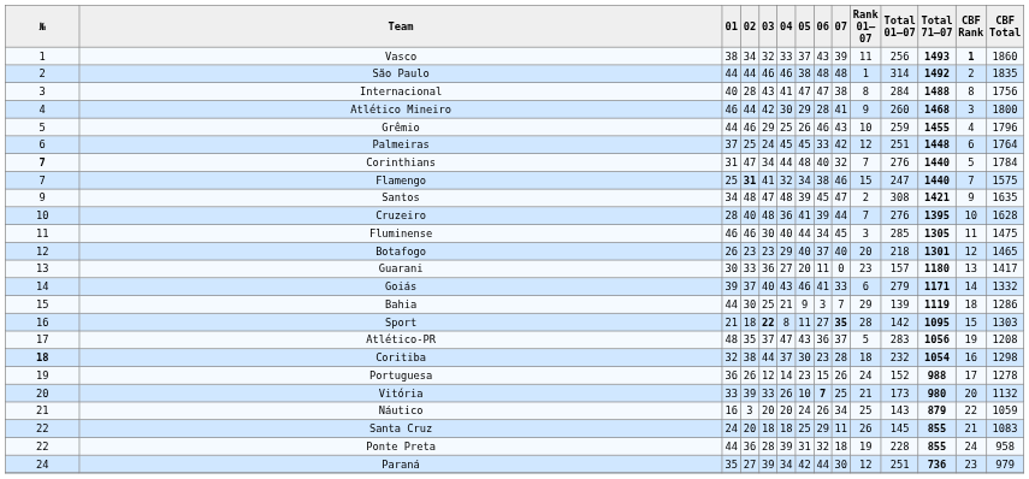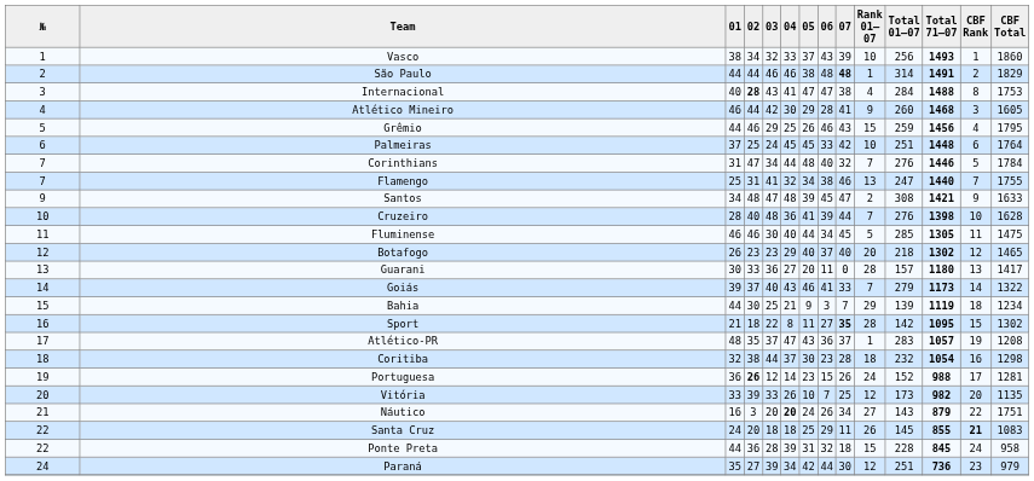 <table cellpadding=3 cellspacing=0 width=100% width=50% border=1 style="border-collapse:collapse"|>
 <tr align=center>
 <th bgcolor=#efefef width=10%>№</th>
 <th bgcolor=#efefef width=100%>Team</th>
 <th bgcolor=#efefef width=10%>01</th>
 <th bgcolor=#efefef width=10%>02</th>
 <th bgcolor=#efefef width=10%>03</th>
 <th bgcolor=#efefef width=10%>04</th>
 <th bgcolor=#efefef width=10%>05</th>
 <th bgcolor=#efefef width=10%>06</th>
 <th bgcolor=#efefef width=10%>07</th>
 <th bgcolor=#efefef width=20%>Rank 01–07</th>
 <th bgcolor=#efefef width=20%>Total 01–07</th>
 <th bgcolor=#efefef width=30%>Total 71–07</th>
 <th bgcolor=#efefef width=30%>CBF Rank</th>
 <th bgcolor=#efefef width=30%>CBF Total</th>
 </tr>
 <tr align=center bgcolor=#F5FAFF>
 <td>1</td>
 <td>Vasco</td>
 <td>38</td>
 <td>34</td>
 <td>32</td>
 <td>33</td>
 <td>37</td>
 <td>43</td>
 <td>39</td>
-<td>11</td>
+<td>10</td>
 <td>256</td>
 <td><strong>1493</strong></td>
-<td><strong>1</strong></td>
+<td>1</td>
 <td>1860</td>
 </tr>
 <tr align=center bgcolor=#D0E7FF>
 <td>2</td>
 <td>São Paulo</td>
 <td>44</td>
 <td>44</td>
 <td>46</td>
 <td>46</td>
 <td>38</td>
 <td>48</td>
-<td>48</td>
+<td><strong>48</strong></td>
 <td>1</td>
 <td>314</td>
-<td><strong>1492</strong></td>
+<td><strong>1491</strong></td>
 <td>2</td>
-<td>1835</td>
+<td>1829</td>
 </tr>
 <tr align=center bgcolor=#F5FAFF>
 <td>3</td>
 <td>Internacional</td>
 <td>40</td>
-<td>28</td>
+<td><strong>28</strong></td>
 <td>43</td>
 <td>41</td>
 <td>47</td>
 <td>47</td>
 <td>38</td>
-<td>8</td>
+<td>4</td>
 <td>284</td>
 <td><strong>1488</strong></td>
 <td>8</td>
-<td>1756</td>
+<td>1753</td>
 </tr>
 <tr align=center bgcolor=#D0E7FF>
 <td>4</td>
 <td>Atlético Mineiro</td>
 <td>46</td>
 <td>44</td>
 <td>42</td>
 <td>30</td>
 <td>29</td>
 <td>28</td>
 <td>41</td>
 <td>9</td>
 <td>260</td>
 <td><strong>1468</strong></td>
 <td>3</td>
-<td>1800</td>
+<td>1605</td>
 </tr>
 <tr align=center bgcolor=#F5FAFF>
 <td>5</td>
 <td>Grêmio</td>
 <td>44</td>
 <td>46</td>
 <td>29</td>
 <td>25</td>
 <td>26</td>
 <td>46</td>
 <td>43</td>
-<td>10</td>
+<td>15</td>
 <td>259</td>
-<td><strong>1455</strong></td>
+<td><strong>1456</strong></td>
 <td>4</td>
-<td>1796</td>
+<td>1795</td>
 </tr>
 <tr align=center bgcolor=#D0E7FF>
 <td>6</td>
 <td>Palmeiras</td>
 <td>37</td>
 <td>25</td>
 <td>24</td>
 <td>45</td>
 <td>45</td>
 <td>33</td>
 <td>42</td>
-<td>12</td>
+<td>10</td>
 <td>251</td>
 <td><strong>1448</strong></td>
 <td>6</td>
 <td>1764</td>
 </tr>
 <tr align=center bgcolor=#F5FAFF>
-<td><strong>7</strong></td>
+<td>7</td>
 <td>Corinthians</td>
 <td>31</td>
 <td>47</td>
 <td>34</td>
 <td>44</td>
 <td>48</td>
 <td>40</td>
 <td>32</td>
 <td>7</td>
 <td>276</td>
-<td><strong>1440</strong></td>
+<td><strong>1446</strong></td>
 <td>5</td>
 <td>1784</td>
 </tr>
 <tr align=center bgcolor=#D0E7FF>
 <td>7</td>
 <td>Flamengo</td>
 <td>25</td>
-<td><strong>31</strong></td>
+<td>31</td>
 <td>41</td>
 <td>32</td>
 <td>34</td>
 <td>38</td>
 <td>46</td>
-<td>15</td>
+<td>13</td>
 <td>247</td>
 <td><strong>1440</strong></td>
 <td>7</td>
-<td>1575</td>
+<td>1755</td>
 </tr>
 <tr align=center bgcolor=#F5FAFF>
 <td>9</td>
 <td>Santos</td>
 <td>34</td>
 <td>48</td>
 <td>47</td>
 <td>48</td>
 <td>39</td>
 <td>45</td>
 <td>47</td>
 <td>2</td>
 <td>308</td>
 <td><strong>1421</strong></td>
 <td>9</td>
-<td>1635</td>
+<td>1633</td>
 </tr>
 <tr align=center bgcolor=#D0E7FF>
 <td>10</td>
 <td>Cruzeiro</td>
 <td>28</td>
 <td>40</td>
 <td>48</td>
 <td>36</td>
 <td>41</td>
 <td>39</td>
 <td>44</td>
 <td>7</td>
 <td>276</td>
-<td><strong>1395</strong></td>
+<td><strong>1398</strong></td>
 <td>10</td>
 <td>1628</td>
 </tr>
 <tr align=center bgcolor=#F5FAFF>
 <td>11</td>
 <td>Fluminense</td>
 <td>46</td>
 <td>46</td>
 <td>30</td>
 <td>40</td>
 <td>44</td>
 <td>34</td>
 <td>45</td>
-<td>3</td>
+<td>5</td>
 <td>285</td>
 <td><strong>1305</strong></td>
 <td>11</td>
 <td>1475</td>
 </tr>
 <tr align=center bgcolor=#D0E7FF>
 <td>12</td>
 <td>Botafogo</td>
 <td>26</td>
 <td>23</td>
 <td>23</td>
 <td>29</td>
 <td>40</td>
 <td>37</td>
 <td>40</td>
 <td>20</td>
 <td>218</td>
-<td><strong>1301</strong></td>
+<td><strong>1302</strong></td>
 <td>12</td>
 <td>1465</td>
 </tr>
 <tr align=center bgcolor=#F5FAFF>
 <td>13</td>
 <td>Guarani</td>
 <td>30</td>
 <td>33</td>
 <td>36</td>
 <td>27</td>
 <td>20</td>
 <td>11</td>
 <td>0</td>
-<td>23</td>
+<td>28</td>
 <td>157</td>
 <td><strong>1180</strong></td>
 <td>13</td>
 <td>1417</td>
 </tr>
 <tr align=center bgcolor=#D0E7FF>
 <td>14</td>
 <td>Goiás</td>
 <td>39</td>
 <td>37</td>
 <td>40</td>
 <td>43</td>
 <td>46</td>
 <td>41</td>
 <td>33</td>
-<td>6</td>
+<td>7</td>
 <td>279</td>
-<td><strong>1171</strong></td>
+<td><strong>1173</strong></td>
 <td>14</td>
-<td>1332</td>
+<td>1322</td>
 </tr>
 <tr align=center bgcolor=#F5FAFF>
 <td>15</td>
 <td>Bahia</td>
 <td>44</td>
 <td>30</td>
 <td>25</td>
 <td>21</td>
 <td>9</td>
 <td>3</td>
 <td>7</td>
 <td>29</td>
 <td>139</td>
 <td><strong>1119</strong></td>
 <td>18</td>
-<td>1286</td>
+<td>1234</td>
 </tr>
 <tr align=center bgcolor=#D0E7FF>
 <td>16</td>
 <td>Sport</td>
 <td>21</td>
 <td>18</td>
-<td><strong>22</strong></td>
+<td>22</td>
 <td>8</td>
 <td>11</td>
 <td>27</td>
 <td><strong>35</strong></td>
 <td>28</td>
 <td>142</td>
 <td><strong>1095</strong></td>
 <td>15</td>
-<td>1303</td>
+<td>1302</td>
 </tr>
 <tr align=center bgcolor=#F5FAFF>
 <td>17</td>
 <td>Atlético-PR</td>
 <td>48</td>
 <td>35</td>
 <td>37</td>
 <td>47</td>
 <td>43</td>
 <td>36</td>
 <td>37</td>
-<td>5</td>
+<td>1</td>
 <td>283</td>
-<td><strong>1056</strong></td>
+<td><strong>1057</strong></td>
 <td>19</td>
 <td>1208</td>
 </tr>
 <tr align=center bgcolor=#D0E7FF>
-<td><strong>18</strong></td>
+<td>18</td>
 <td>Coritiba</td>
 <td>32</td>
 <td>38</td>
 <td>44</td>
 <td>37</td>
 <td>30</td>
 <td>23</td>
 <td>28</td>
 <td>18</td>
 <td>232</td>
 <td><strong>1054</strong></td>
 <td>16</td>
 <td>1298</td>
 </tr>
 <tr align=center bgcolor=#F5FAFF>
 <td>19</td>
 <td>Portuguesa</td>
 <td>36</td>
-<td>26</td>
+<td><strong>26</strong></td>
 <td>12</td>
 <td>14</td>
 <td>23</td>
 <td>15</td>
 <td>26</td>
 <td>24</td>
 <td>152</td>
 <td><strong>988</strong></td>
 <td>17</td>
-<td>1278</td>
+<td>1281</td>
 </tr>
 <tr align=center bgcolor=#D0E7FF>
 <td>20</td>
 <td>Vitória</td>
 <td>33</td>
 <td>39</td>
 <td>33</td>
 <td>26</td>
 <td>10</td>
-<td><strong>7</strong></td>
+<td>7</td>
 <td>25</td>
-<td>21</td>
+<td>12</td>
 <td>173</td>
-<td><strong>980</strong></td>
+<td><strong>982</strong></td>
 <td>20</td>
-<td>1132</td>
+<td>1135</td>
 </tr>
 <tr align=center bgcolor=#F5FAFF>
 <td>21</td>
 <td>Náutico</td>
 <td>16</td>
 <td>3</td>
 <td>20</td>
-<td>20</td>
+<td><strong>20</strong></td>
 <td>24</td>
 <td>26</td>
 <td>34</td>
-<td>25</td>
+<td>27</td>
 <td>143</td>
 <td><strong>879</strong></td>
 <td>22</td>
-<td>1059</td>
+<td>1751</td>
 </tr>
 <tr align=center bgcolor=#D0E7FF>
 <td>22</td>
 <td>Santa Cruz</td>
 <td>24</td>
 <td>20</td>
 <td>18</td>
 <td>18</td>
 <td>25</td>
 <td>29</td>
 <td>11</td>
 <td>26</td>
 <td>145</td>
 <td><strong>855</strong></td>
-<td>21</td>
+<td><strong>21</strong></td>
 <td>1083</td>
 </tr>
 <tr align=center bgcolor=#F5FAFF>
 <td>22</td>
 <td>Ponte Preta</td>
 <td>44</td>
 <td>36</td>
 <td>28</td>
 <td>39</td>
 <td>31</td>
 <td>32</td>
 <td>18</td>
-<td>19</td>
+<td>15</td>
 <td>228</td>
-<td><strong>855</strong></td>
+<td><strong>845</strong></td>
 <td>24</td>
 <td>958</td>
 </tr>
 <tr align=center bgcolor=#D0E7FF>
 <td>24</td>
 <td>Paraná</td>
 <td>35</td>
 <td>27</td>
 <td>39</td>
 <td>34</td>
 <td>42</td>
 <td>44</td>
 <td>30</td>
 <td>12</td>
 <td>251</td>
 <td><strong>736</strong></td>
 <td>23</td>
 <td>979</td>
 </tr>
 <tr align=center bgcolor=#F5FAFF>
 </tr>
 </table>
